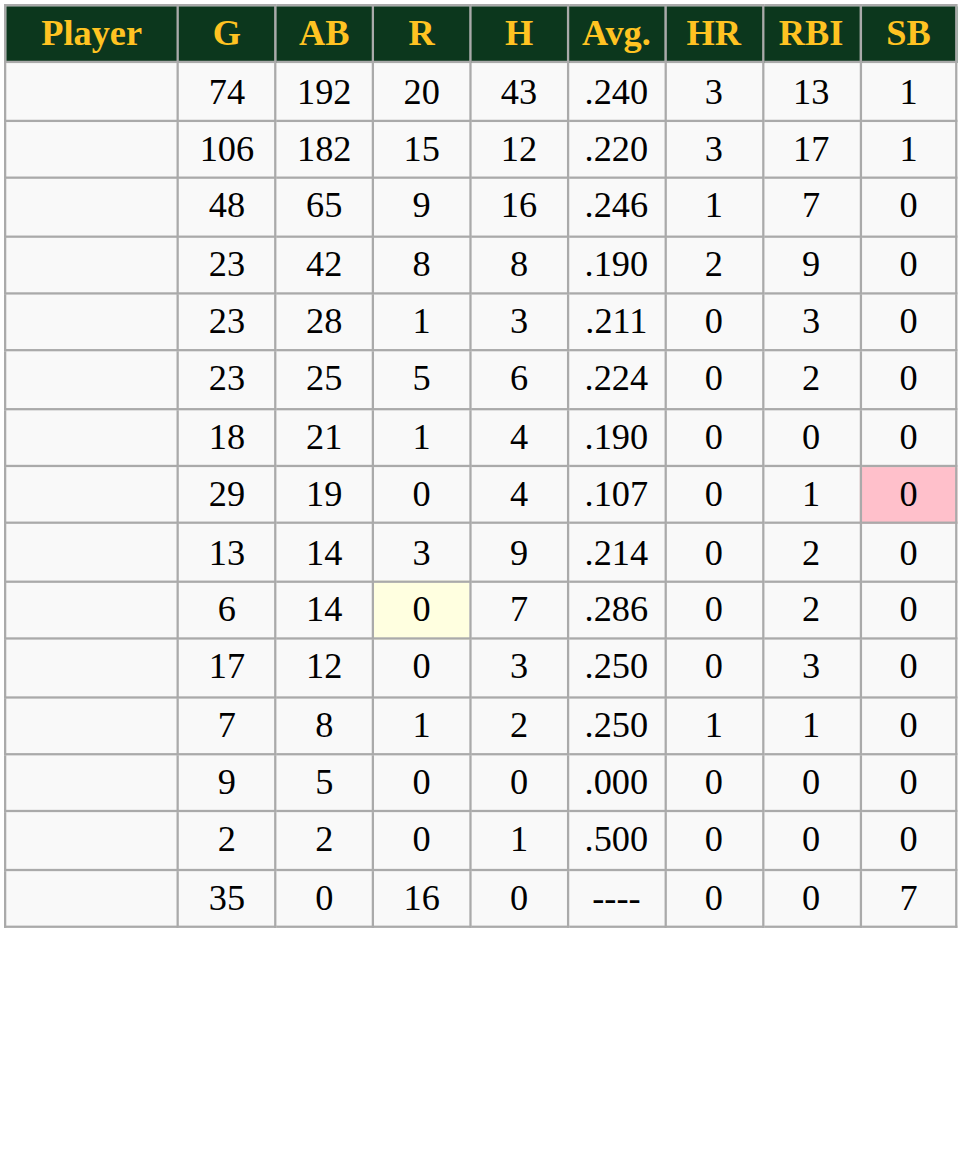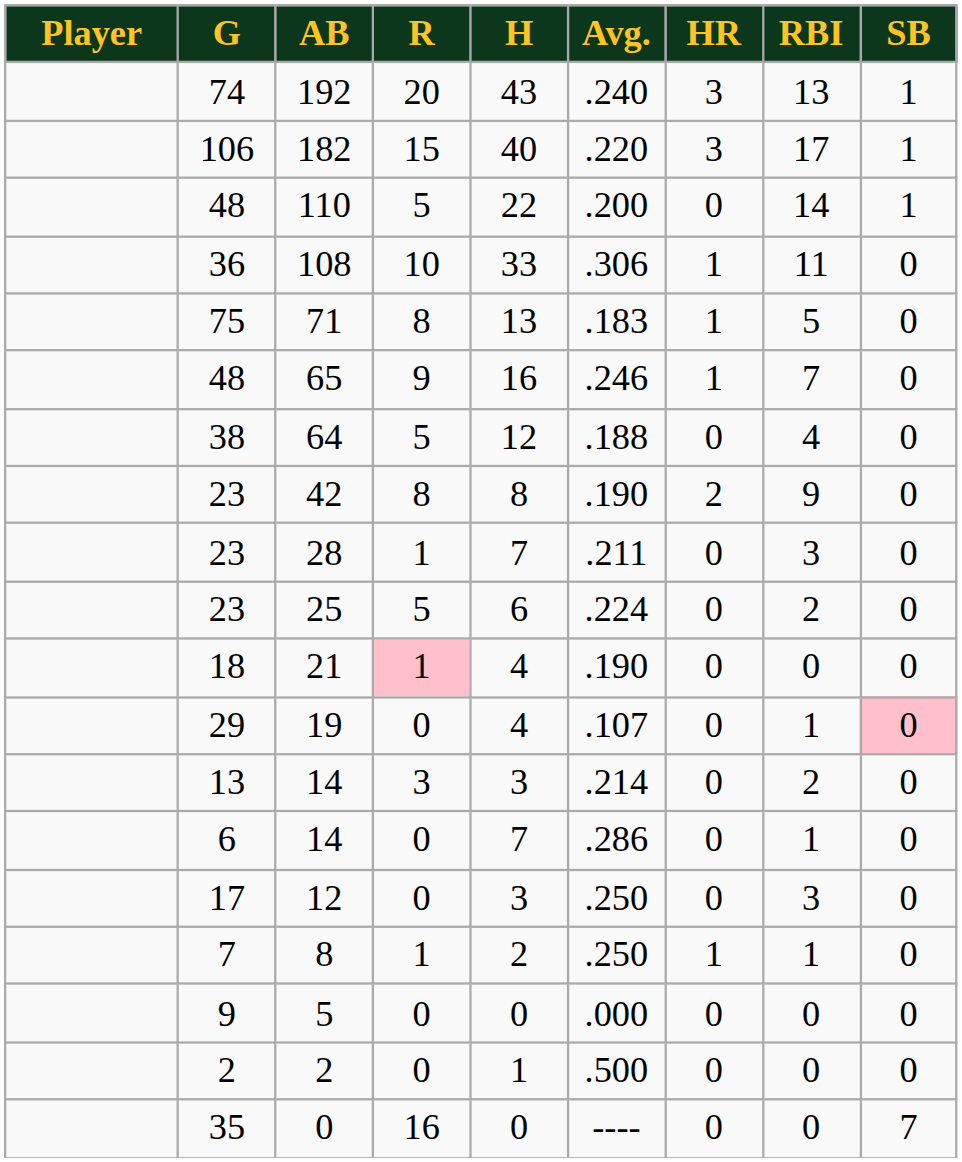 <table class="wikitable sortable">
 <tr>
 <th style="background:#0C371D;color:#ffc322;" width="16%">Player</th>
 <th style="background:#0C371D;color:#ffc322;" width="9%">G</th>
 <th style="background:#0C371D;color:#ffc322;" width="9%">AB</th>
 <th style="background:#0C371D;color:#ffc322;" width="9%">R</th>
 <th style="background:#0C371D;color:#ffc322;" width="9%">H</th>
 <th style="background:#0C371D;color:#ffc322;" width="9%">Avg.</th>
 <th style="background:#0C371D;color:#ffc322;" width="9%">HR</th>
 <th style="background:#0C371D;color:#ffc322;" width="9%">RBI</th>
 <th style="background:#0C371D;color:#ffc322;" width="9%">SB</th>
 </tr>
 <tr align="center">
 <td></td>
 <td>74</td>
 <td>192</td>
 <td>20</td>
 <td>43</td>
 <td>.240</td>
 <td>3</td>
 <td>13</td>
 <td>1</td>
 </tr>
 <tr align="center">
 <td></td>
 <td>106</td>
 <td>182</td>
 <td>15</td>
-<td>12</td>
+<td>40</td>
 <td>.220</td>
 <td>3</td>
 <td>17</td>
 <td>1</td>
+</tr>
+<tr align="center">
+<td></td>
+<td>48</td>
+<td>110</td>
+<td>5</td>
+<td>22</td>
+<td>.200</td>
+<td>0</td>
+<td>14</td>
+<td>1</td>
+</tr>
+<tr align="center">
+<td></td>
+<td>36</td>
+<td>108</td>
+<td>10</td>
+<td>33</td>
+<td>.306</td>
+<td>1</td>
+<td>11</td>
+<td>0</td>
+</tr>
+<tr align="center">
+<td></td>
+<td>75</td>
+<td>71</td>
+<td>8</td>
+<td>13</td>
+<td>.183</td>
+<td>1</td>
+<td>5</td>
+<td>0</td>
 </tr>
 <tr align="center">
 <td></td>
 <td>48</td>
 <td>65</td>
 <td>9</td>
 <td>16</td>
 <td>.246</td>
 <td>1</td>
 <td>7</td>
+<td>0</td>
+</tr>
+<tr align="center">
+<td></td>
+<td>38</td>
+<td>64</td>
+<td>5</td>
+<td>12</td>
+<td>.188</td>
+<td>0</td>
+<td>4</td>
 <td>0</td>
 </tr>
 <tr align="center">
 <td></td>
 <td>23</td>
 <td>42</td>
 <td>8</td>
 <td>8</td>
 <td>.190</td>
 <td>2</td>
 <td>9</td>
 <td>0</td>
 </tr>
 <tr align="center">
 <td></td>
 <td>23</td>
 <td>28</td>
 <td>1</td>
-<td>3</td>
+<td>7</td>
 <td>.211</td>
 <td>0</td>
 <td>3</td>
 <td>0</td>
 </tr>
 <tr align="center">
 <td></td>
 <td>23</td>
 <td>25</td>
 <td>5</td>
 <td>6</td>
 <td>.224</td>
 <td>0</td>
 <td>2</td>
 <td>0</td>
 </tr>
 <tr align="center">
 <td></td>
 <td>18</td>
 <td>21</td>
-<td>1</td>
+<td style="background: pink;">1</td>
 <td>4</td>
 <td>.190</td>
 <td>0</td>
 <td>0</td>
 <td>0</td>
 </tr>
 <tr align="center">
 <td></td>
 <td>29</td>
 <td>19</td>
 <td>0</td>
 <td>4</td>
 <td>.107</td>
 <td>0</td>
 <td>1</td>
 <td style="background: pink;">0</td>
 </tr>
 <tr align="center">
 <td></td>
 <td>13</td>
 <td>14</td>
 <td>3</td>
-<td>9</td>
+<td>3</td>
 <td>.214</td>
 <td>0</td>
 <td>2</td>
 <td>0</td>
 </tr>
 <tr align="center">
 <td></td>
 <td>6</td>
 <td>14</td>
-<td style="background: lightyellow;">0</td>
+<td>0</td>
 <td>7</td>
 <td>.286</td>
 <td>0</td>
-<td>2</td>
+<td>1</td>
 <td>0</td>
 </tr>
 <tr align="center">
 <td></td>
 <td>17</td>
 <td>12</td>
 <td>0</td>
 <td>3</td>
 <td>.250</td>
 <td>0</td>
 <td>3</td>
 <td>0</td>
 </tr>
 <tr align="center">
 <td></td>
 <td>7</td>
 <td>8</td>
 <td>1</td>
 <td>2</td>
 <td>.250</td>
 <td>1</td>
 <td>1</td>
 <td>0</td>
 </tr>
 <tr align="center">
 <td></td>
 <td>9</td>
 <td>5</td>
 <td>0</td>
 <td>0</td>
 <td>.000</td>
 <td>0</td>
 <td>0</td>
 <td>0</td>
 </tr>
 <tr align="center">
 <td></td>
 <td>2</td>
 <td>2</td>
 <td>0</td>
 <td>1</td>
 <td>.500</td>
 <td>0</td>
 <td>0</td>
 <td>0</td>
 </tr>
 <tr align="center">
 <td></td>
 <td>35</td>
 <td>0</td>
 <td>16</td>
 <td>0</td>
 <td>----</td>
 <td>0</td>
 <td>0</td>
 <td>7</td>
 </tr>
 </table>
